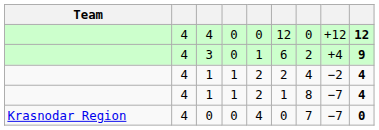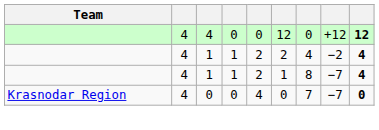 <table class="wikitable" style="text-align: center;">
 <tr>
 <th width=170>Team</th>
 <th width=20></th>
 <th width=20></th>
 <th width=20></th>
 <th width=20></th>
 <th width=20></th>
 <th width=20></th>
 <th width=20></th>
 <th width=20></th>
 </tr>
 <tr style="background:#cfc;">
 <td style="text-align:left;"></td>
 <td>4</td>
 <td>4</td>
 <td>0</td>
 <td>0</td>
 <td>12</td>
 <td>0</td>
 <td>+12</td>
 <td><strong>12</strong></td>
-</tr>
-<tr style="background:#cfc;">
-<td style="text-align:left;"></td>
-<td>4</td>
-<td>3</td>
-<td>0</td>
-<td>1</td>
-<td>6</td>
-<td>2</td>
-<td>+4</td>
-<td><strong>9</strong></td>
 </tr>
 <tr>
 <td style="text-align:left;"></td>
 <td>4</td>
 <td>1</td>
 <td>1</td>
 <td>2</td>
 <td>2</td>
 <td>4</td>
 <td>−2</td>
 <td><strong>4</strong></td>
 </tr>
 <tr>
 <td style="text-align:left;"></td>
 <td>4</td>
 <td>1</td>
 <td>1</td>
 <td>2</td>
 <td>1</td>
 <td>8</td>
 <td>−7</td>
 <td><strong>4</strong></td>
 </tr>
 <tr>
 <td style="text-align:left;"> <a href='#'>Krasnodar Region</a></td>
 <td>4</td>
 <td>0</td>
 <td>0</td>
 <td>4</td>
 <td>0</td>
 <td>7</td>
 <td>−7</td>
 <td><strong>0</strong></td>
 </tr>
 </table>
